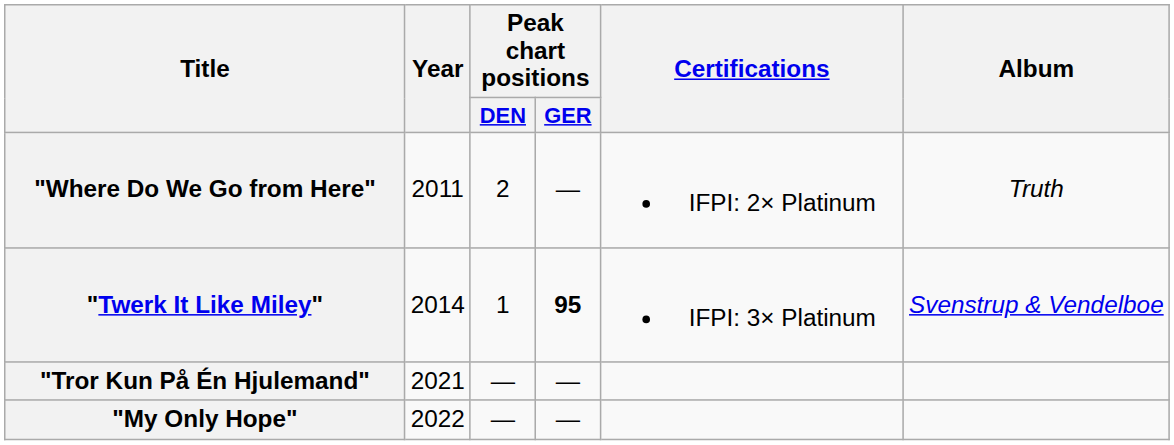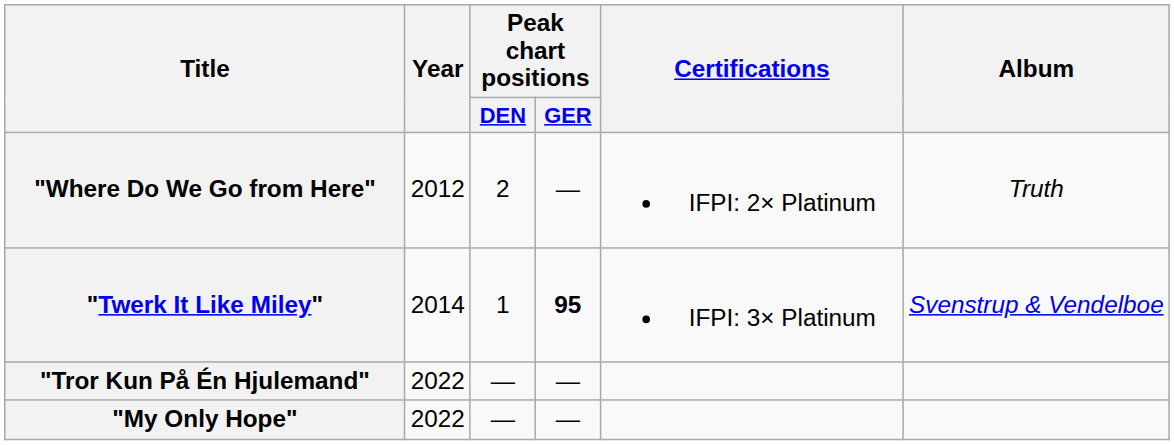 <table class="wikitable plainrowheaders" style="text-align:center;">
 <tr>
 <th scope="col" rowspan="2" style="width:16em;">Title</th>
 <th scope="col" rowspan="2">Year</th>
 <th scope="col" colspan="2">Peak chart positions</th>
 <th scope="col" rowspan="2" style="width:12em;"><a href='#'>Certifications</a></th>
 <th scope="col" rowspan="2">Album</th>
 </tr>
 <tr>
 <th scope="col" style="width:2.5em;font-size:90%;"><a href='#'>DEN</a><br></th>
 <th scope="col" style="width:2.5em;font-size:90%;"><a href='#'>GER</a><br></th>
 </tr>
 <tr>
 <th scope="row">"Where Do We Go from Here"<br></th>
-<td>2011</td>
+<td>2012</td>
 <td>2</td>
 <td>—</td>
 <td><br><ul><li>IFPI: 2× Platinum</li></ul></td>
 <td><em>Truth</em></td>
 </tr>
 <tr>
 <th scope="row">"<a href='#'>Twerk It Like Miley</a>"<br></th>
 <td>2014</td>
 <td>1</td>
 <td><strong>95</strong></td>
 <td><br><ul><li>IFPI: 3× Platinum</li></ul></td>
 <td><em><a href='#'>Svenstrup & Vendelboe</a></em></td>
 </tr>
 <tr>
 <th scope="row">"Tror Kun På Én Hjulemand" <br></th>
-<td>2021</td>
+<td>2022</td>
 <td>—</td>
 <td>—</td>
 <td></td>
 <td></td>
 </tr>
 <tr>
 <th scope="row">"My Only Hope" <br></th>
 <td>2022</td>
 <td>—</td>
 <td>—</td>
 <td></td>
 <td></td>
 </tr>
 </table>
